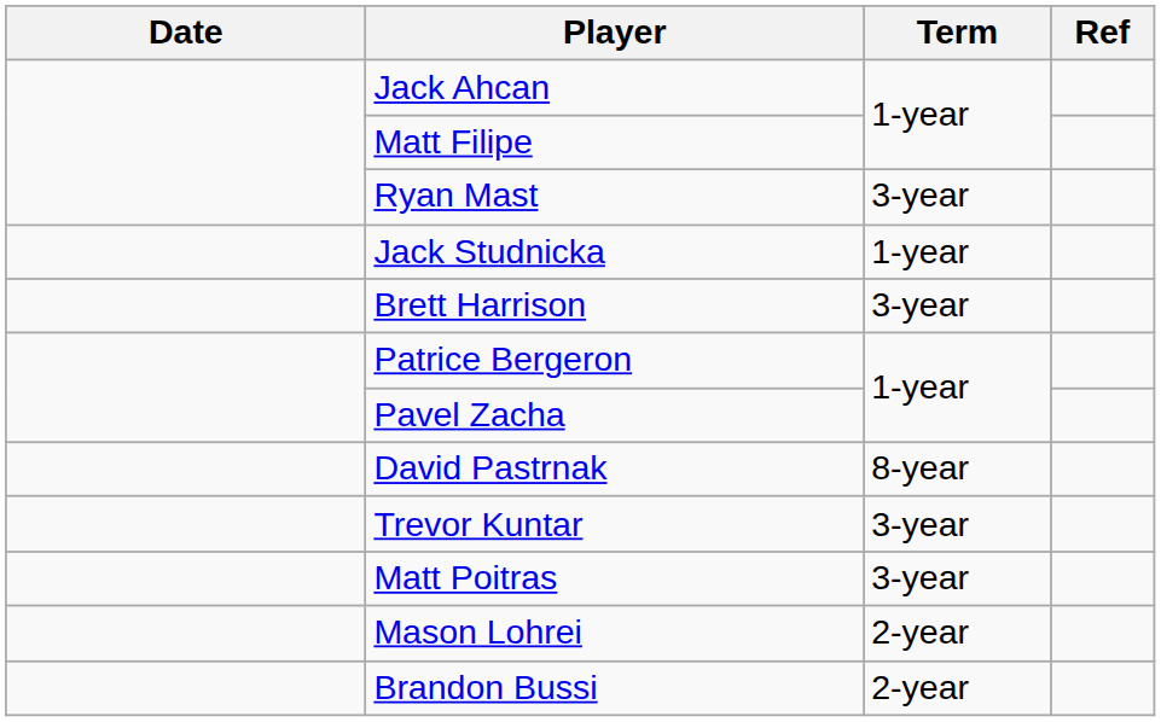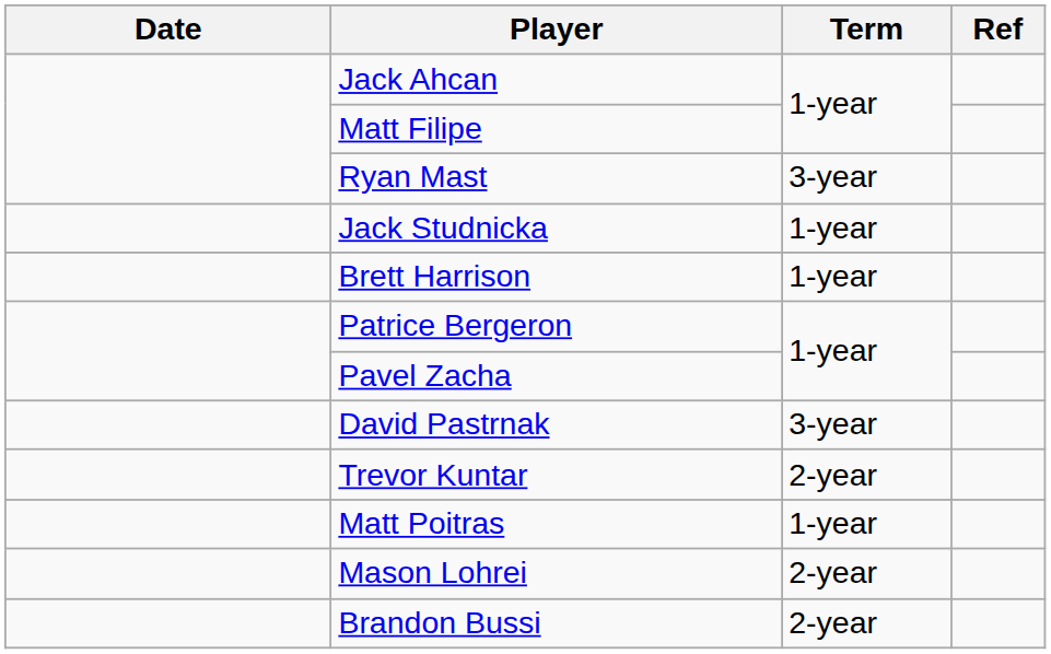 <table class="wikitable">
 <tr>
 <th style="width: 10em;">Date</th>
 <th style="width: 14em;">Player</th>
 <th style="width: 5em;">Term</th>
 <th style="width: 2.5em;">Ref</th>
 </tr>
 <tr>
 <td rowspan=3></td>
 <td><a href='#'>Jack Ahcan</a></td>
 <td rowspan=2>1-year</td>
 <td></td>
 </tr>
 <tr>
 <td><a href='#'>Matt Filipe</a></td>
 <td></td>
 </tr>
 <tr>
 <td><a href='#'>Ryan Mast</a></td>
 <td>3-year</td>
 <td></td>
 </tr>
 <tr>
 <td></td>
 <td><a href='#'>Jack Studnicka</a></td>
 <td>1-year</td>
 <td></td>
 </tr>
 <tr>
 <td></td>
 <td><a href='#'>Brett Harrison</a></td>
-<td>3-year</td>
+<td>1-year</td>
 <td></td>
 </tr>
 <tr>
 <td rowspan=2></td>
 <td><a href='#'>Patrice Bergeron</a></td>
 <td rowspan=2>1-year</td>
 <td></td>
 </tr>
 <tr>
 <td><a href='#'>Pavel Zacha</a></td>
 <td></td>
 </tr>
 <tr>
 <td></td>
 <td><a href='#'>David Pastrnak</a></td>
-<td>8-year</td>
+<td>3-year</td>
 <td></td>
 </tr>
 <tr>
 <td></td>
 <td><a href='#'>Trevor Kuntar</a></td>
-<td>3-year</td>
+<td>2-year</td>
 <td></td>
 </tr>
 <tr>
 <td></td>
 <td><a href='#'>Matt Poitras</a></td>
-<td>3-year</td>
+<td>1-year</td>
 <td></td>
 </tr>
 <tr>
 <td></td>
 <td><a href='#'>Mason Lohrei</a></td>
 <td>2-year</td>
 <td></td>
 </tr>
 <tr>
 <td></td>
 <td><a href='#'>Brandon Bussi</a></td>
 <td>2-year</td>
 <td></td>
 </tr>
 </table>
